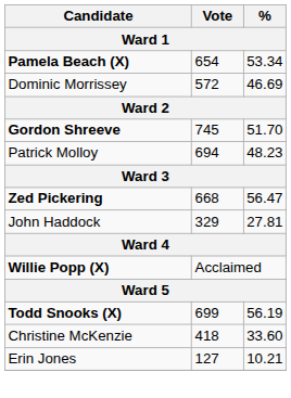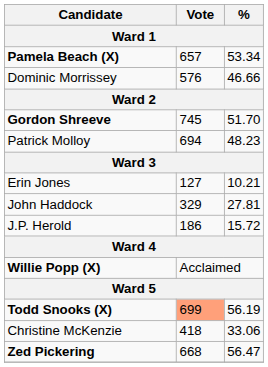 <table class="wikitable">
 <tr>
 <th bgcolor="#DDDDFF" width="200px">Candidate</th>
 <th bgcolor="#DDDDFF" width="50px">Vote</th>
 <th bgcolor="#DDDDFF" width="30px">%</th>
 </tr>
 <tr>
 <th colspan="3">Ward 1</th>
 </tr>
 <tr>
 <td><strong>Pamela Beach (X)</strong></td>
-<td>654</td>
+<td>657</td>
 <td>53.34</td>
 </tr>
 <tr>
 <td>Dominic Morrissey</td>
-<td>572</td>
-<td>46.69</td>
+<td>576</td>
+<td>46.66</td>
 </tr>
 <tr>
 <th colspan="3">Ward 2</th>
 </tr>
 <tr>
 <td><strong>Gordon Shreeve</strong></td>
 <td>745</td>
 <td>51.70</td>
 </tr>
 <tr>
 <td>Patrick Molloy</td>
 <td>694</td>
 <td>48.23</td>
 </tr>
 <tr>
 <th colspan="3">Ward 3</th>
 </tr>
 <tr>
-<td><strong>Zed Pickering</strong></td>
-<td>668</td>
-<td>56.47</td>
+<td>Erin Jones</td>
+<td>127</td>
+<td>10.21</td>
 </tr>
 <tr>
 <td>John Haddock</td>
 <td>329</td>
 <td>27.81</td>
+</tr>
+<tr>
+<td>J.P. Herold</td>
+<td>186</td>
+<td>15.72</td>
 </tr>
 <tr>
 <th colspan="3">Ward 4</th>
 </tr>
 <tr>
 <td><strong>Willie Popp (X)</strong></td>
 <td colspan="2">Acclaimed</td>
 </tr>
 <tr>
 <th colspan="3">Ward 5</th>
 </tr>
 <tr>
 <td><strong>Todd Snooks (X)</strong></td>
-<td>699</td>
+<td style="background: lightsalmon;">699</td>
 <td>56.19</td>
 </tr>
 <tr>
 <td>Christine McKenzie</td>
 <td>418</td>
-<td>33.60</td>
+<td>33.06</td>
 </tr>
 <tr>
-<td>Erin Jones</td>
-<td>127</td>
-<td>10.21</td>
+<td><strong>Zed Pickering</strong></td>
+<td>668</td>
+<td>56.47</td>
 </tr>
 <tr>
 </tr>
 </table>
